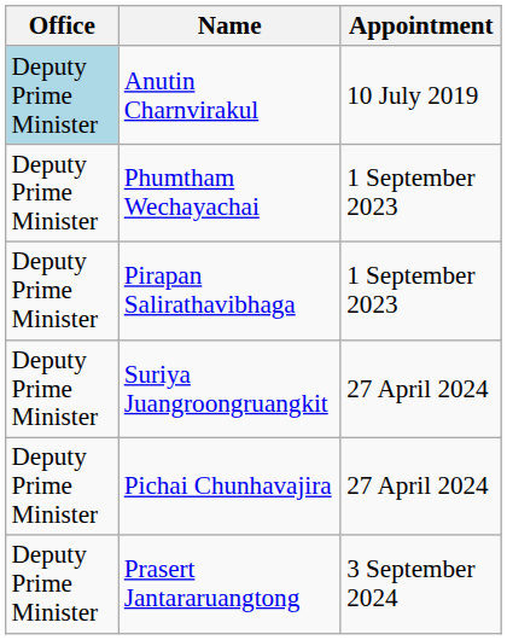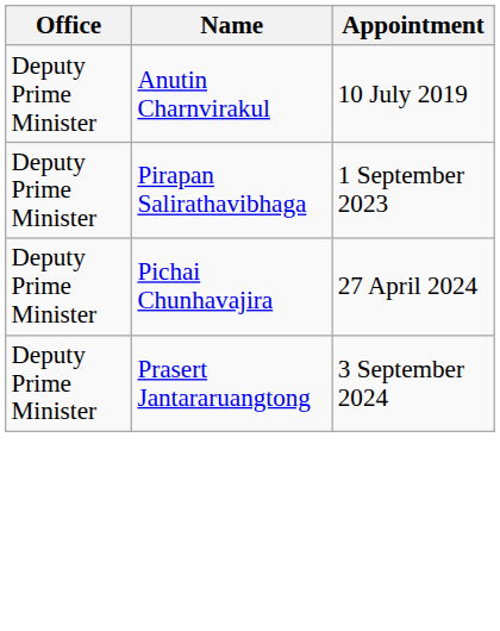 <table class="wikitable" width=50%>
 <tr>
 <th>Office <br> </th>
 <th>Name</th>
 <th>Appointment</th>
 </tr>
 <tr>
-<td style="background: lightblue;">Deputy Prime Minister <br> </td>
+<td>Deputy Prime Minister <br> </td>
 <td><a href='#'>Anutin Charnvirakul</a></td>
 <td>10 July 2019</td>
 </tr>
 <tr>
 <td>Deputy Prime Minister <br> </td>
-<td><a href='#'>Phumtham Wechayachai</a></td>
-<td>1 September 2023</td>
-</tr>
-<tr>
-<td>Deputy Prime Minister <br> </td>
 <td><a href='#'>Pirapan Salirathavibhaga</a></td>
 <td>1 September 2023</td>
-</tr>
-<tr>
-<td>Deputy Prime Minister<br> </td>
-<td><a href='#'>Suriya Juangroongruangkit</a></td>
-<td>27 April 2024</td>
 </tr>
 <tr>
 <td>Deputy Prime Minister <br> </td>
 <td><a href='#'>Pichai Chunhavajira</a></td>
 <td>27 April 2024</td>
 </tr>
 <tr>
 <td>Deputy Prime Minister <br> </td>
 <td><a href='#'>Prasert Jantararuangtong</a></td>
 <td>3 September 2024</td>
 </tr>
 </table>
